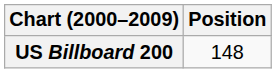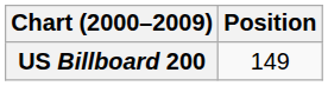 <table class="wikitable plainrowheaders" style="text-align:center">
 <tr>
 <th scope="col">Chart (2000–2009)</th>
 <th scope="col">Position</th>
 </tr>
 <tr>
 <th scope="row">US <em>Billboard</em> 200</th>
-<td>148</td>
+<td>149</td>
 </tr>
 </table>
